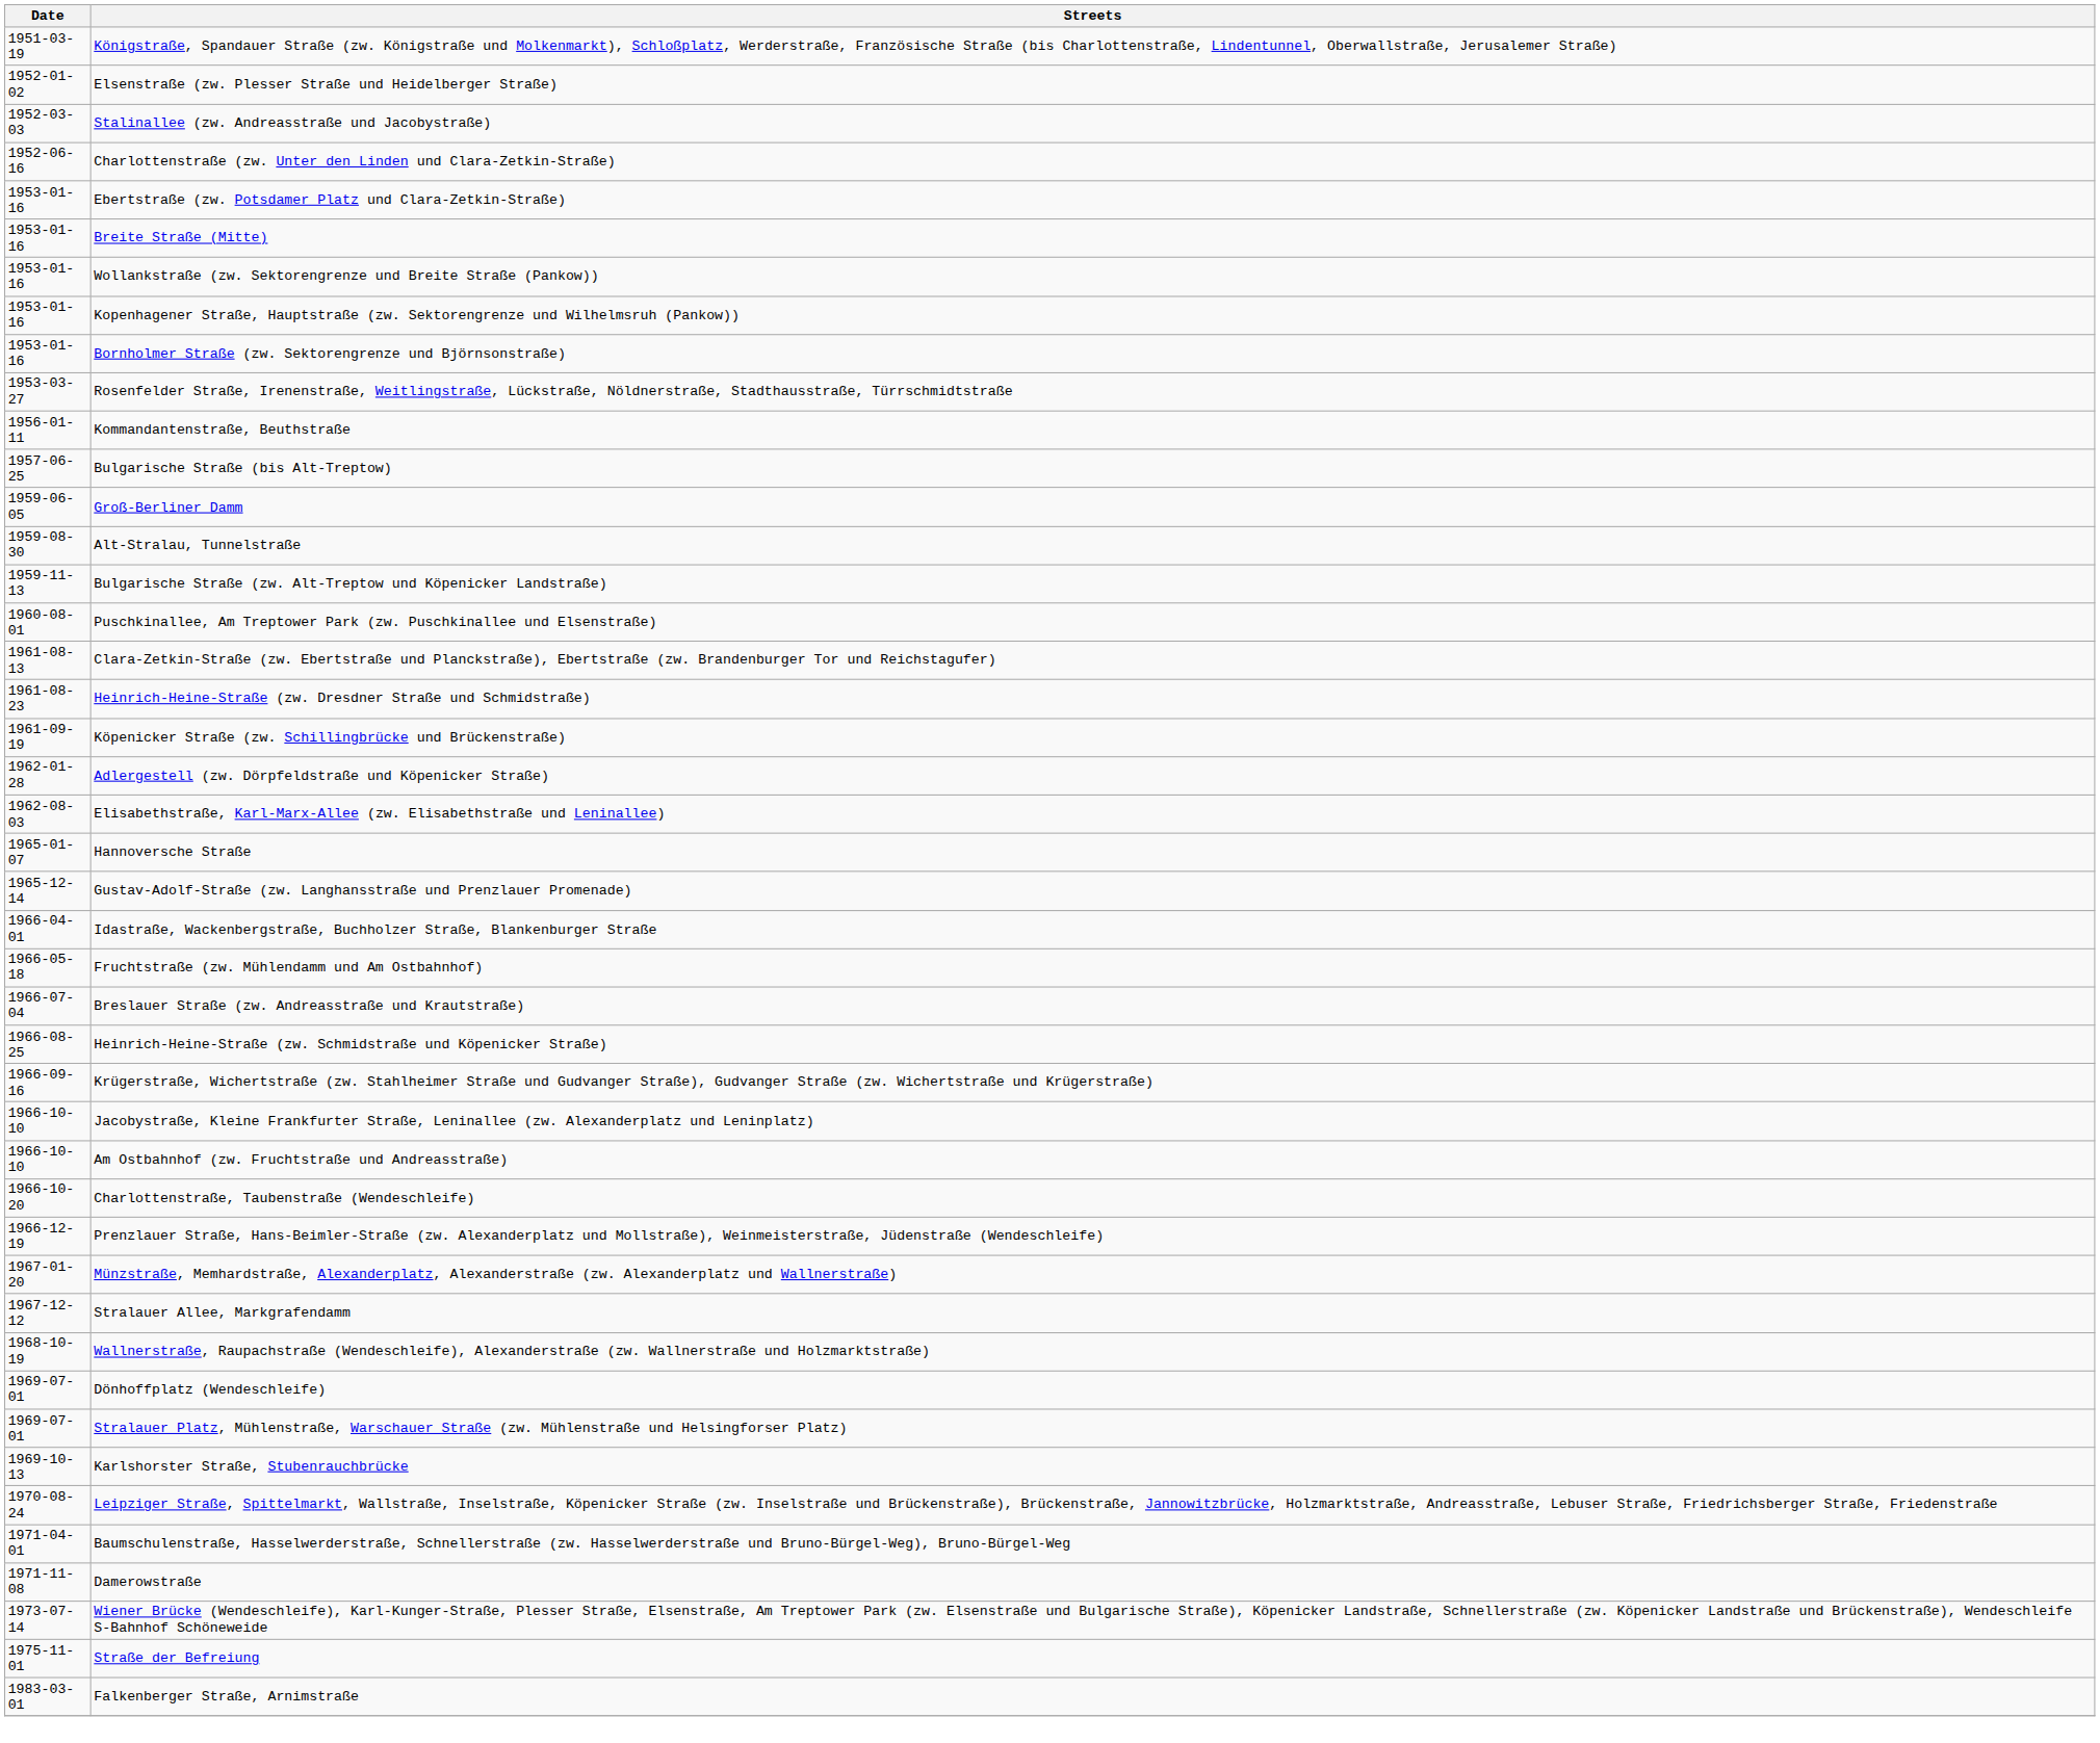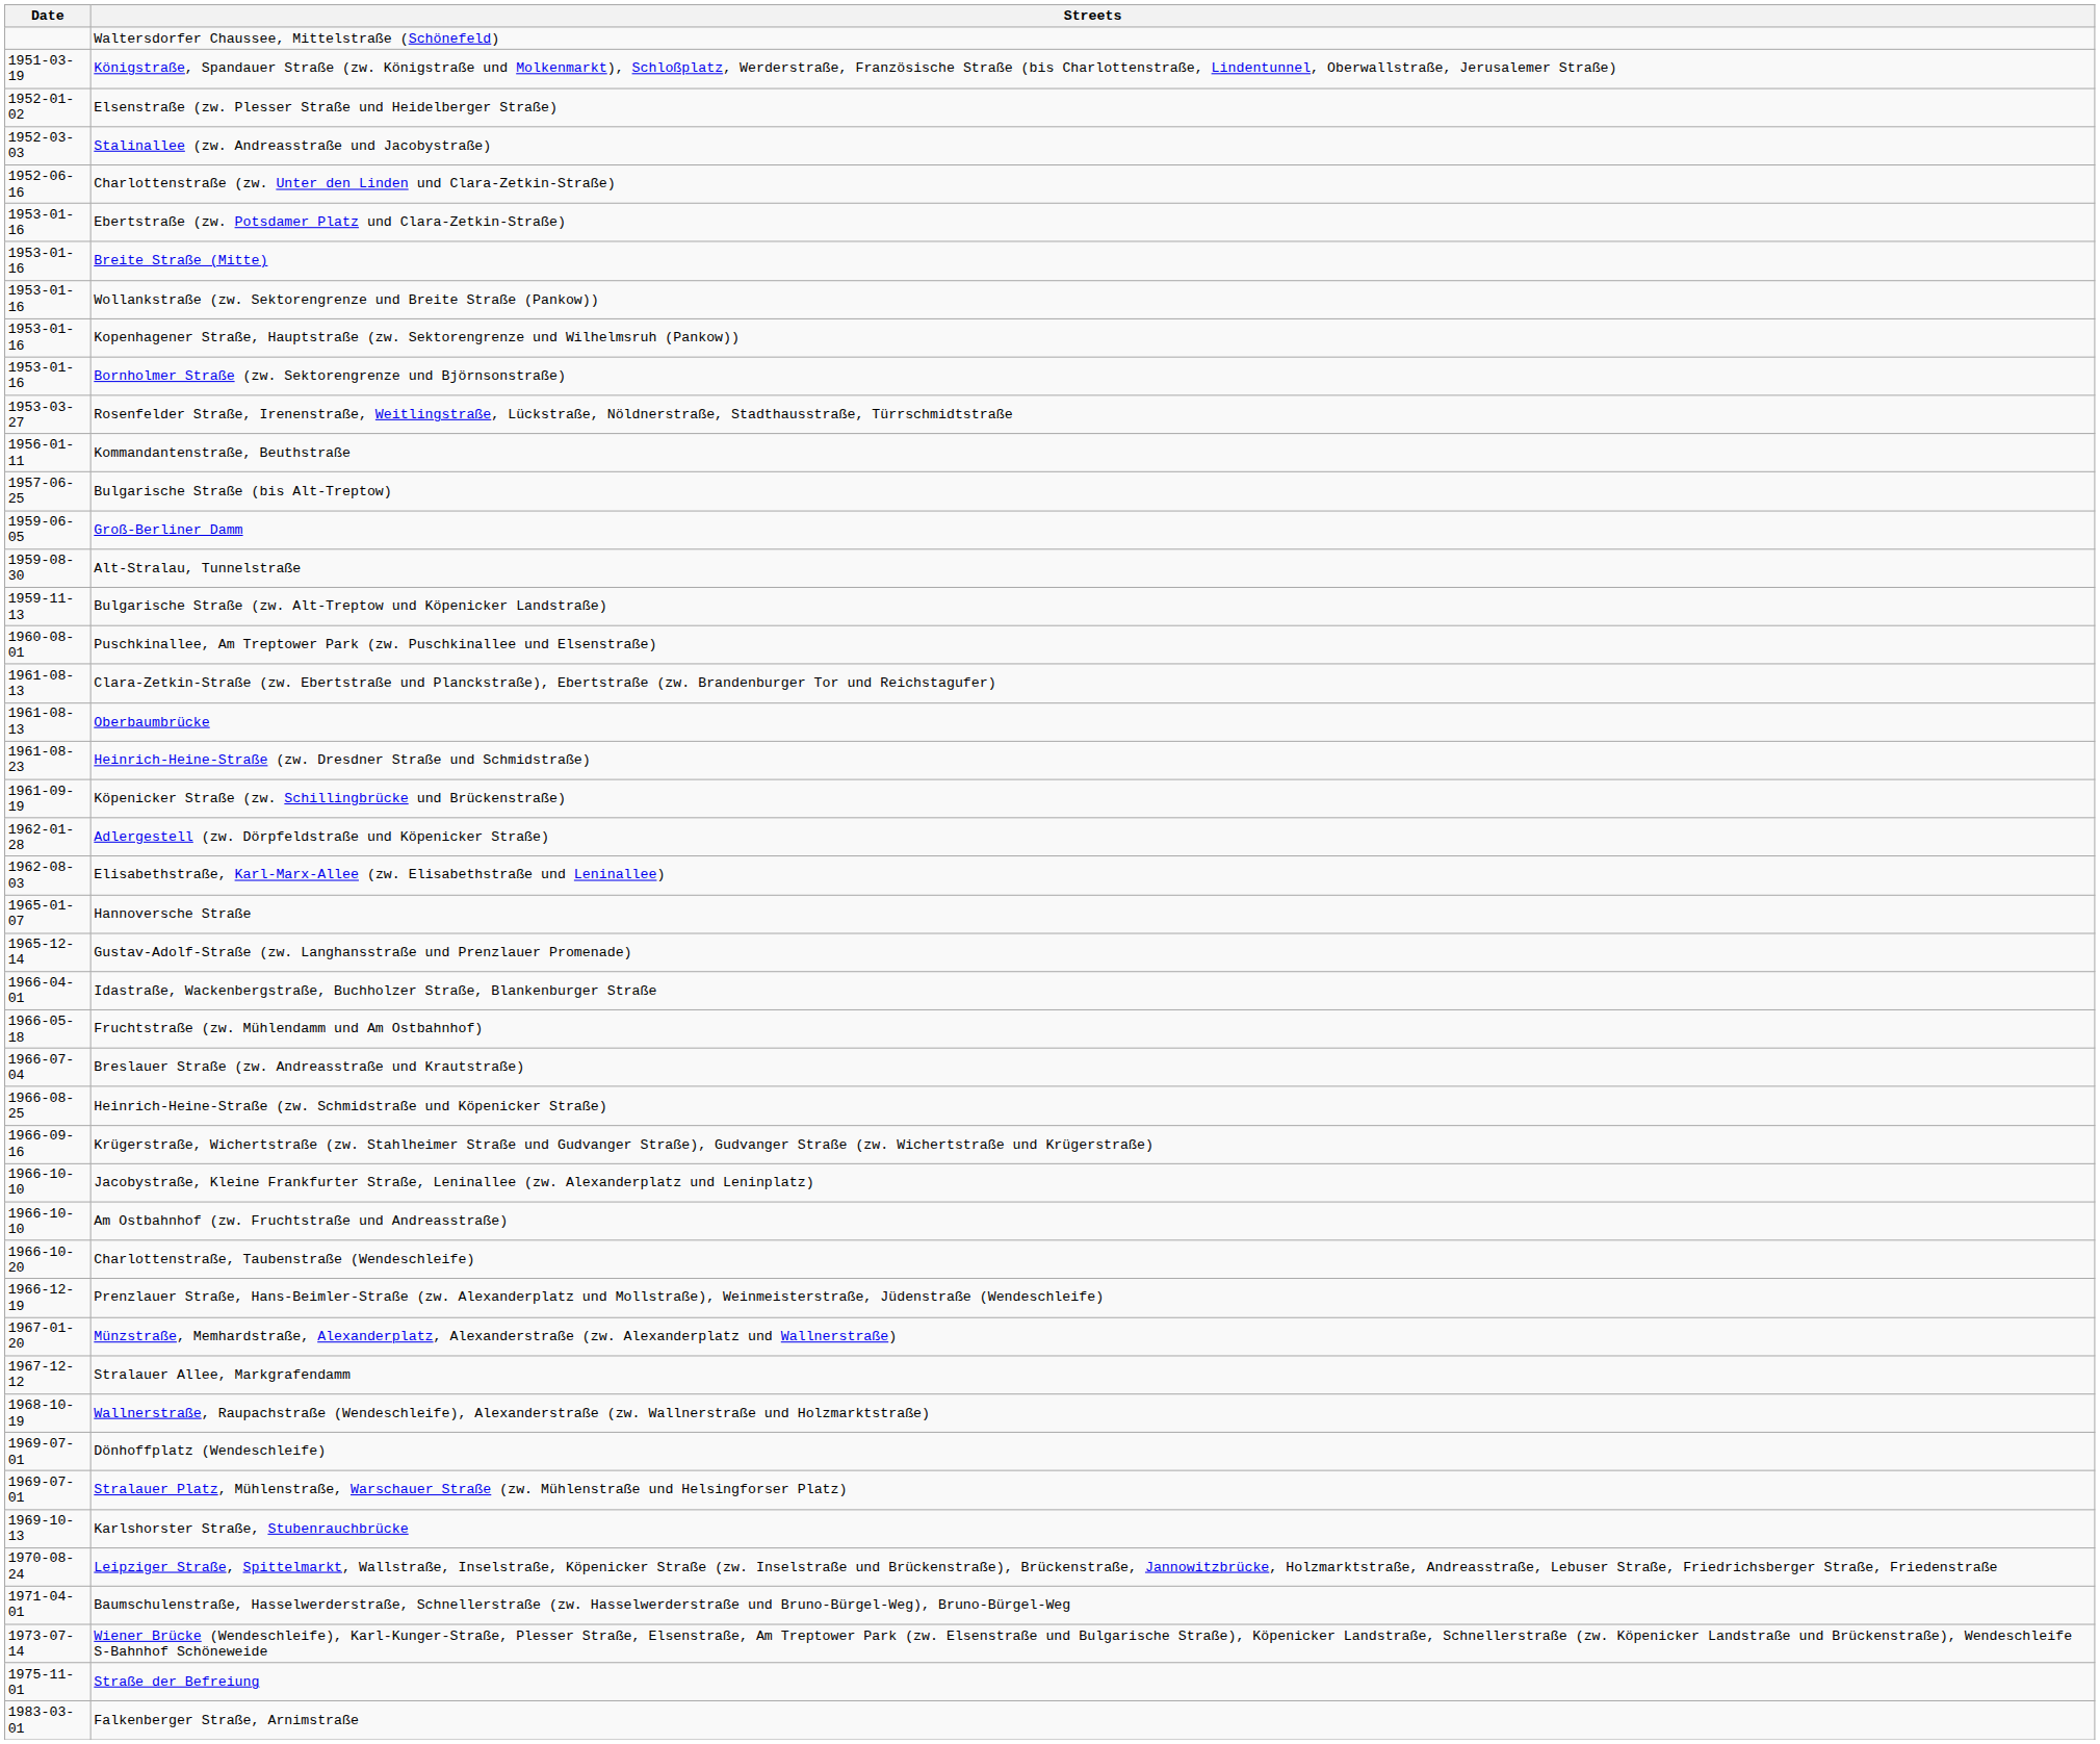 <table class="wikitable">
 <tr class="hintergrundfarbe5">
 <th>Date</th>
 <th>Streets</th>
+</tr>
+<tr>
+<td></td>
+<td>Waltersdorfer Chaussee, Mittelstraße (<a href='#'>Schönefeld</a>)</td>
 </tr>
 <tr>
 <td>1951-03-19</td>
 <td><a href='#'>Königstraße</a>, Spandauer Straße (zw. Königstraße und <a href='#'>Molkenmarkt</a>), <a href='#'>Schloßplatz</a>, Werderstraße, Französische Straße (bis Charlottenstraße, <a href='#'>Lindentunnel</a>, Oberwallstraße, Jerusalemer Straße)</td>
 </tr>
 <tr>
 <td>1952-01-02</td>
 <td>Elsenstraße (zw. Plesser Straße und Heidelberger Straße)</td>
 </tr>
 <tr>
 <td>1952-03-03</td>
 <td><a href='#'>Stalinallee</a> (zw. Andreasstraße und Jacobystraße)</td>
 </tr>
 <tr>
 <td>1952-06-16</td>
 <td>Charlottenstraße (zw. <a href='#'>Unter den Linden</a> und Clara-Zetkin-Straße)</td>
 </tr>
 <tr>
 <td>1953-01-16</td>
 <td>Ebertstraße (zw. <a href='#'>Potsdamer Platz</a> und Clara-Zetkin-Straße)</td>
 </tr>
 <tr>
 <td>1953-01-16</td>
 <td><a href='#'>Breite Straße (Mitte)</a></td>
 </tr>
 <tr>
 <td>1953-01-16</td>
 <td>Wollankstraße (zw. Sektorengrenze und Breite Straße (Pankow))</td>
 </tr>
 <tr>
 <td>1953-01-16</td>
 <td>Kopenhagener Straße, Hauptstraße (zw. Sektorengrenze und Wilhelmsruh (Pankow))</td>
 </tr>
 <tr>
 <td>1953-01-16</td>
 <td><a href='#'>Bornholmer Straße</a> (zw. Sektorengrenze und Björnsonstraße)</td>
 </tr>
 <tr>
 <td>1953-03-27</td>
 <td>Rosenfelder Straße, Irenenstraße, <a href='#'>Weitlingstraße</a>, Lückstraße, Nöldnerstraße, Stadthausstraße, Türrschmidtstraße</td>
 </tr>
 <tr>
 <td>1956-01-11</td>
 <td>Kommandantenstraße, Beuthstraße</td>
 </tr>
 <tr>
 <td>1957-06-25</td>
 <td>Bulgarische Straße (bis Alt-Treptow)</td>
 </tr>
 <tr>
 <td>1959-06-05</td>
 <td><a href='#'>Groß-Berliner Damm</a></td>
 </tr>
 <tr>
 <td>1959-08-30</td>
 <td>Alt-Stralau, Tunnelstraße</td>
 </tr>
 <tr>
 <td>1959-11-13</td>
 <td>Bulgarische Straße (zw. Alt-Treptow und Köpenicker Landstraße)</td>
 </tr>
 <tr>
 <td>1960-08-01</td>
 <td>Puschkinallee, Am Treptower Park (zw. Puschkinallee und Elsenstraße)</td>
 </tr>
 <tr>
 <td>1961-08-13</td>
 <td>Clara-Zetkin-Straße (zw. Ebertstraße und Planckstraße), Ebertstraße (zw. Brandenburger Tor und Reichstagufer)</td>
+</tr>
+<tr>
+<td>1961-08-13</td>
+<td><a href='#'>Oberbaumbrücke</a></td>
 </tr>
 <tr>
 <td>1961-08-23</td>
 <td><a href='#'>Heinrich-Heine-Straße</a> (zw. Dresdner Straße und Schmidstraße)</td>
 </tr>
 <tr>
 <td>1961-09-19</td>
 <td>Köpenicker Straße (zw. <a href='#'>Schillingbrücke</a> und Brückenstraße)</td>
 </tr>
 <tr>
 <td>1962-01-28</td>
 <td><a href='#'>Adlergestell</a> (zw. Dörpfeldstraße und Köpenicker Straße)</td>
 </tr>
 <tr>
 <td>1962-08-03</td>
 <td>Elisabethstraße, <a href='#'>Karl-Marx-Allee</a> (zw. Elisabethstraße und <a href='#'>Leninallee</a>)</td>
 </tr>
 <tr>
 <td>1965-01-07</td>
 <td>Hannoversche Straße</td>
 </tr>
 <tr>
 <td>1965-12-14</td>
 <td>Gustav-Adolf-Straße (zw. Langhansstraße und Prenzlauer Promenade)</td>
 </tr>
 <tr>
 <td>1966-04-01</td>
 <td>Idastraße, Wackenbergstraße, Buchholzer Straße, Blankenburger Straße</td>
 </tr>
 <tr>
 <td>1966-05-18</td>
 <td>Fruchtstraße (zw. Mühlendamm und Am Ostbahnhof)</td>
 </tr>
 <tr>
 <td>1966-07-04</td>
 <td>Breslauer Straße (zw. Andreasstraße und Krautstraße)</td>
 </tr>
 <tr>
 <td>1966-08-25</td>
 <td>Heinrich-Heine-Straße (zw. Schmidstraße und Köpenicker Straße)</td>
 </tr>
 <tr>
 <td>1966-09-16</td>
 <td>Krügerstraße, Wichertstraße (zw. Stahlheimer Straße und Gudvanger Straße), Gudvanger Straße (zw. Wichertstraße und Krügerstraße)</td>
 </tr>
 <tr>
 <td>1966-10-10</td>
 <td>Jacobystraße, Kleine Frankfurter Straße, Leninallee (zw. Alexanderplatz und Leninplatz)</td>
 </tr>
 <tr>
 <td>1966-10-10</td>
 <td>Am Ostbahnhof (zw. Fruchtstraße und Andreasstraße)</td>
 </tr>
 <tr>
 <td>1966-10-20</td>
 <td>Charlottenstraße, Taubenstraße (Wendeschleife)</td>
 </tr>
 <tr>
 <td>1966-12-19</td>
 <td>Prenzlauer Straße, Hans-Beimler-Straße (zw. Alexanderplatz und Mollstraße), Weinmeisterstraße, Jüdenstraße (Wendeschleife)</td>
 </tr>
 <tr>
 <td>1967-01-20</td>
 <td><a href='#'>Münzstraße</a>, Memhardstraße, <a href='#'>Alexanderplatz</a>, Alexanderstraße (zw. Alexanderplatz und <a href='#'>Wallnerstraße</a>)</td>
 </tr>
 <tr>
 <td>1967-12-12</td>
 <td>Stralauer Allee, Markgrafendamm</td>
 </tr>
 <tr>
 <td>1968-10-19</td>
 <td><a href='#'>Wallnerstraße</a>, Raupachstraße (Wendeschleife), Alexanderstraße (zw. Wallnerstraße und Holzmarktstraße)</td>
 </tr>
 <tr>
 <td>1969-07-01</td>
 <td>Dönhoffplatz (Wendeschleife)</td>
 </tr>
 <tr>
 <td>1969-07-01</td>
 <td><a href='#'>Stralauer Platz</a>, Mühlenstraße, <a href='#'>Warschauer Straße</a> (zw. Mühlenstraße und Helsingforser Platz)</td>
 </tr>
 <tr>
 <td>1969-10-13</td>
 <td>Karlshorster Straße, <a href='#'>Stubenrauchbrücke</a></td>
 </tr>
 <tr>
 <td>1970-08-24</td>
 <td><a href='#'>Leipziger Straße</a>, <a href='#'>Spittelmarkt</a>, Wallstraße, Inselstraße, Köpenicker Straße (zw. Inselstraße und Brückenstraße), Brückenstraße, <a href='#'>Jannowitzbrücke</a>, Holzmarktstraße, Andreasstraße, Lebuser Straße, Friedrichsberger Straße, Friedenstraße</td>
 </tr>
 <tr>
 <td>1971-04-01</td>
 <td>Baumschulenstraße, Hasselwerderstraße, Schnellerstraße (zw. Hasselwerderstraße und Bruno-Bürgel-Weg), Bruno-Bürgel-Weg</td>
 </tr>
 <tr>
-<td>1971-11-08</td>
-<td>Damerowstraße</td>
-</tr>
-<tr>
 <td>1973-07-14</td>
 <td><a href='#'>Wiener Brücke</a> (Wendeschleife), Karl-Kunger-Straße, Plesser Straße, Elsenstraße, Am Treptower Park (zw. Elsenstraße und Bulgarische Straße), Köpenicker Landstraße, Schnellerstraße (zw. Köpenicker Landstraße und Brückenstraße), Wendeschleife S-Bahnhof Schöneweide</td>
 </tr>
 <tr>
 <td>1975-11-01</td>
 <td><a href='#'>Straße der Befreiung</a></td>
 </tr>
 <tr>
 <td>1983-03-01</td>
 <td>Falkenberger Straße, Arnimstraße</td>
 </tr>
 <tr>
 </tr>
 </table>
